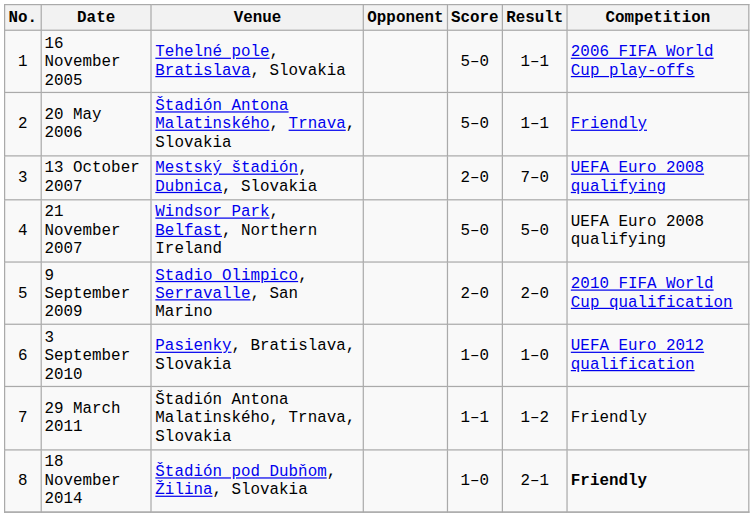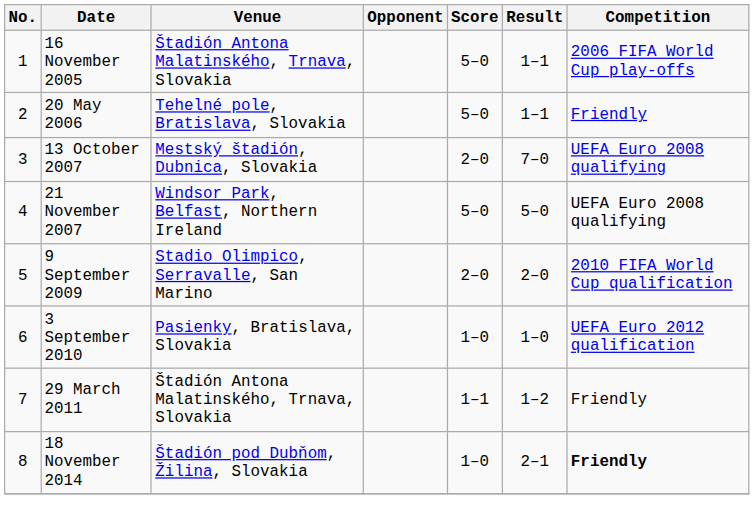 <table class="wikitable sortable">
 <tr>
 <th scope="col">No.</th>
 <th scope="col">Date</th>
 <th scope="col">Venue</th>
 <th scope="col">Opponent</th>
 <th scope="col">Score</th>
 <th scope="col">Result</th>
 <th scope="col">Competition</th>
 </tr>
 <tr>
 <td align="center">1</td>
 <td>16 November 2005</td>
-<td><a href='#'>Tehelné pole</a>, <a href='#'>Bratislava</a>, Slovakia</td>
+<td><a href='#'>Štadión Antona Malatinského</a>, <a href='#'>Trnava</a>, Slovakia</td>
 <td></td>
 <td align="center">5–0</td>
 <td align="center">1–1</td>
 <td><a href='#'>2006 FIFA World Cup play-offs</a></td>
 </tr>
 <tr>
 <td align="center">2</td>
 <td>20 May 2006</td>
-<td><a href='#'>Štadión Antona Malatinského</a>, <a href='#'>Trnava</a>, Slovakia</td>
+<td><a href='#'>Tehelné pole</a>, <a href='#'>Bratislava</a>, Slovakia</td>
 <td></td>
 <td align="center">5–0</td>
 <td align="center">1–1</td>
 <td><a href='#'>Friendly</a></td>
 </tr>
 <tr>
 <td align="center">3</td>
 <td>13 October 2007</td>
 <td><a href='#'>Mestský štadión</a>, <a href='#'>Dubnica</a>, Slovakia</td>
 <td></td>
 <td align="center">2–0</td>
 <td align="center">7–0</td>
 <td><a href='#'>UEFA Euro 2008 qualifying</a></td>
 </tr>
 <tr>
 <td align="center">4</td>
 <td>21 November 2007</td>
 <td><a href='#'>Windsor Park</a>, <a href='#'>Belfast</a>, Northern Ireland</td>
 <td></td>
 <td align="center">5–0</td>
 <td align="center">5–0</td>
 <td>UEFA Euro 2008 qualifying</td>
 </tr>
 <tr>
 <td align="center">5</td>
 <td>9 September 2009</td>
 <td><a href='#'>Stadio Olimpico</a>, <a href='#'>Serravalle</a>, San Marino</td>
 <td></td>
 <td align="center">2–0</td>
 <td align="center">2–0</td>
 <td><a href='#'>2010 FIFA World Cup qualification</a></td>
 </tr>
 <tr>
 <td align="center">6</td>
 <td>3 September 2010</td>
 <td><a href='#'>Pasienky</a>, Bratislava, Slovakia</td>
 <td></td>
 <td align="center">1–0</td>
 <td align="center">1–0</td>
 <td><a href='#'>UEFA Euro 2012 qualification</a></td>
 </tr>
 <tr>
 <td align="center">7</td>
 <td>29 March 2011</td>
 <td>Štadión Antona Malatinského, Trnava, Slovakia</td>
 <td></td>
 <td align="center">1–1</td>
 <td align="center">1–2</td>
 <td>Friendly</td>
 </tr>
 <tr>
 <td align="center">8</td>
 <td>18 November 2014</td>
 <td><a href='#'>Štadión pod Dubňom</a>, <a href='#'>Žilina</a>, Slovakia</td>
 <td></td>
 <td align="center">1–0</td>
 <td align="center">2–1</td>
 <td><strong>Friendly</strong></td>
 </tr>
 <tr>
 </tr>
 </table>
